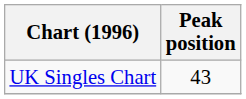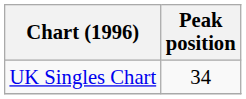 <table class="wikitable sortable">
 <tr>
 <th>Chart (1996)</th>
 <th>Peak<br>position</th>
 </tr>
 <tr>
 <td><a href='#'>UK Singles Chart</a></td>
-<td style="text-align:center;">43</td>
+<td style="text-align:center;">34</td>
 </tr>
 <tr>
 </tr>
 </table>
